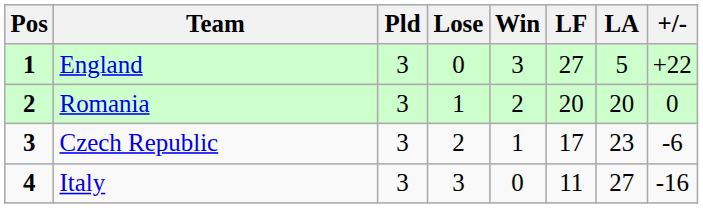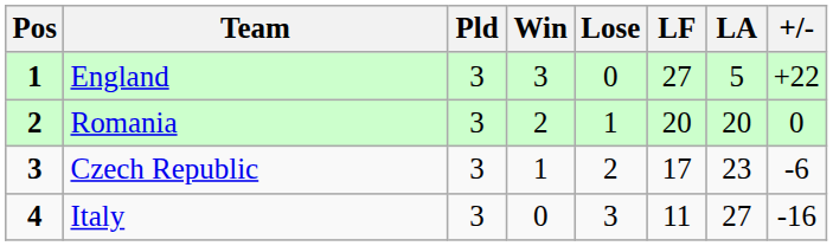 <table class="wikitable" style="font-size: 100%">
 <tr>
 <th width=20>Pos</th>
 <th width=200>Team</th>
 <th width=25>Pld</th>
+<th width=25>Win</th>
 <th width=25>Lose</th>
-<th width=25>Win</th>
 <th width=25>LF</th>
 <th width=25>LA</th>
 <th width=25>+/-</th>
 </tr>
 <tr align=center style="background: #ccffcc;">
 <td><strong>1</strong></td>
 <td align="left"> <a href='#'>England</a></td>
 <td>3</td>
+<td>3</td>
 <td>0</td>
-<td>3</td>
 <td>27</td>
 <td>5</td>
 <td>+22</td>
 </tr>
 <tr align=center style="background: #ccffcc;">
 <td><strong>2</strong></td>
 <td align="left"> <a href='#'>Romania</a></td>
 <td>3</td>
+<td>2</td>
 <td>1</td>
-<td>2</td>
 <td>20</td>
 <td>20</td>
 <td>0</td>
 </tr>
 <tr align=center>
 <td><strong>3</strong></td>
 <td align="left"> <a href='#'>Czech Republic</a></td>
 <td>3</td>
+<td>1</td>
 <td>2</td>
-<td>1</td>
 <td>17</td>
 <td>23</td>
 <td>-6</td>
 </tr>
 <tr align=center>
 <td><strong>4</strong></td>
 <td align="left"> <a href='#'>Italy</a></td>
 <td>3</td>
+<td>0</td>
 <td>3</td>
-<td>0</td>
 <td>11</td>
 <td>27</td>
 <td>-16</td>
 </tr>
 </table>
